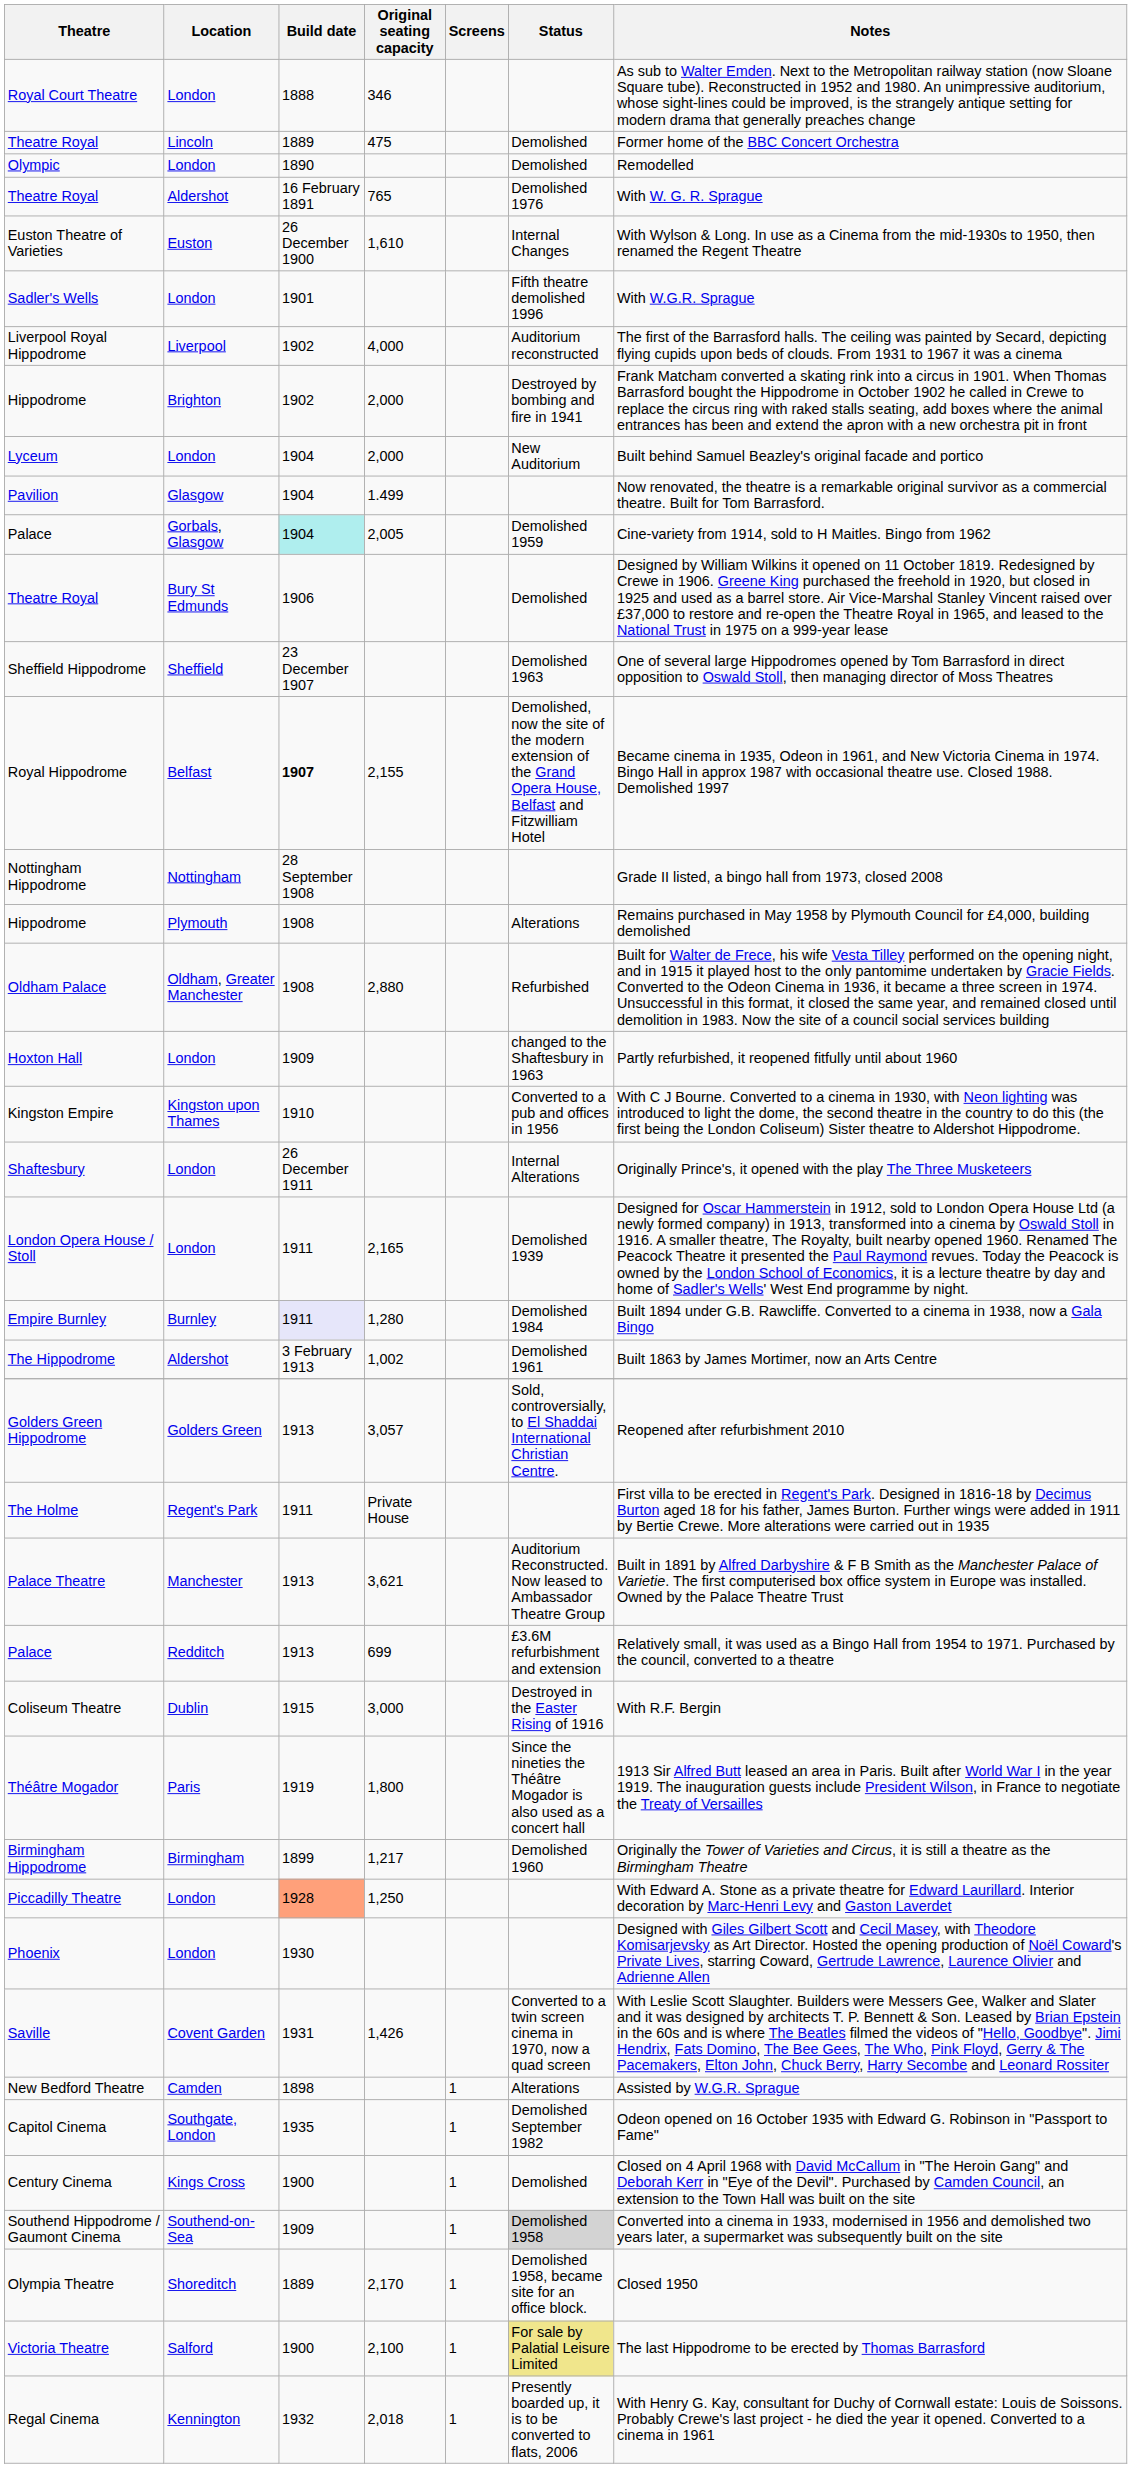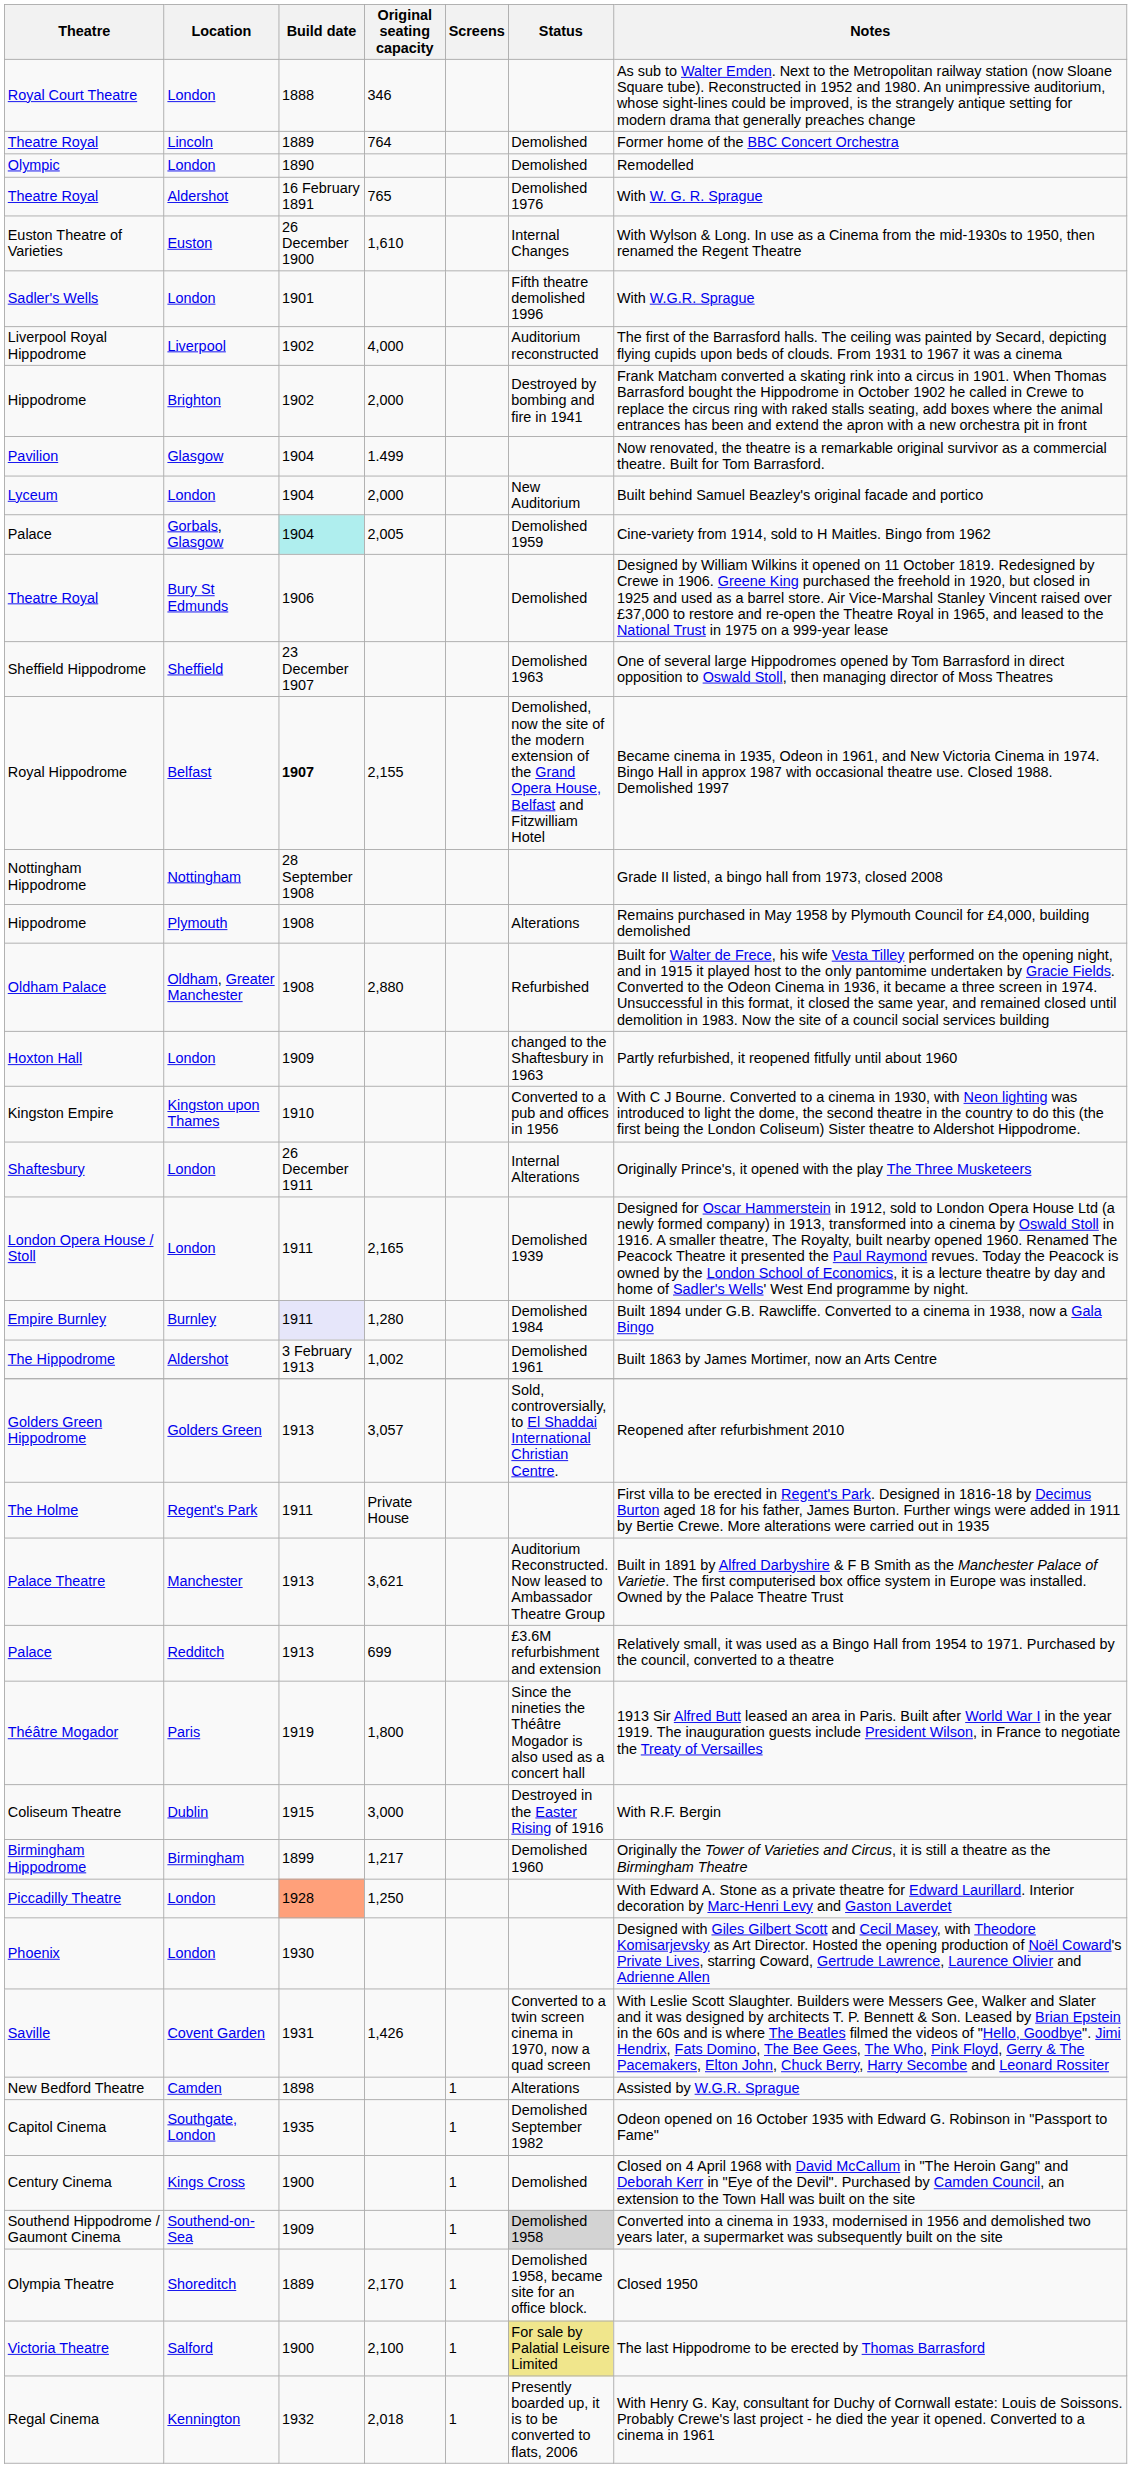 <table class="wikitable">
 <tr>
 <th width="170" align=center>Theatre</th>
 <th width="120" align=center>Location</th>
 <th align=center>Build date</th>
 <th align=center>Original seating capacity</th>
 <th align=center>Screens</th>
 <th width="110" align=center>Status</th>
 <th align=center>Notes</th>
 </tr>
 <tr>
 <td><a href='#'>Royal Court Theatre</a></td>
 <td><a href='#'>London</a></td>
 <td>1888</td>
 <td>346</td>
 <td></td>
 <td></td>
 <td>As sub to <a href='#'>Walter Emden</a>. Next to the Metropolitan railway station (now Sloane Square tube). Reconstructed in 1952 and 1980. An unimpressive auditorium, whose sight-lines could be improved, is the strangely antique setting for modern drama that generally preaches change</td>
 </tr>
 <tr>
 <td><a href='#'>Theatre Royal</a></td>
 <td><a href='#'>Lincoln</a></td>
 <td>1889</td>
-<td>475</td>
+<td>764</td>
 <td></td>
 <td>Demolished</td>
 <td>Former home of the <a href='#'>BBC Concert Orchestra</a></td>
 </tr>
 <tr>
 <td><a href='#'>Olympic</a></td>
 <td><a href='#'>London</a></td>
 <td>1890</td>
 <td></td>
 <td></td>
 <td>Demolished</td>
 <td>Remodelled</td>
 </tr>
 <tr>
 <td><a href='#'>Theatre Royal</a></td>
 <td><a href='#'>Aldershot</a></td>
 <td>16 February 1891</td>
 <td>765</td>
 <td></td>
 <td>Demolished 1976</td>
 <td>With <a href='#'>W. G. R. Sprague</a></td>
 </tr>
 <tr>
 <td>Euston Theatre of Varieties</td>
 <td><a href='#'>Euston</a></td>
 <td>26 December 1900</td>
 <td>1,610</td>
 <td></td>
 <td>Internal Changes</td>
 <td>With Wylson & Long. In use as a Cinema from the mid-1930s to 1950, then renamed the Regent Theatre</td>
 </tr>
 <tr>
 <td><a href='#'>Sadler's Wells</a></td>
 <td><a href='#'>London</a></td>
 <td>1901</td>
 <td></td>
 <td></td>
 <td>Fifth theatre demolished 1996</td>
 <td>With <a href='#'>W.G.R. Sprague</a></td>
 </tr>
 <tr>
 <td>Liverpool Royal Hippodrome</td>
 <td><a href='#'>Liverpool</a></td>
 <td>1902</td>
 <td>4,000</td>
 <td></td>
 <td>Auditorium reconstructed</td>
 <td>The first of the Barrasford halls. The ceiling was painted by Secard, depicting flying cupids upon beds of clouds. From 1931 to 1967 it was a cinema</td>
 </tr>
 <tr>
 <td>Hippodrome</td>
 <td><a href='#'>Brighton</a></td>
 <td>1902</td>
 <td>2,000</td>
 <td></td>
 <td>Destroyed by bombing and fire in 1941</td>
 <td>Frank Matcham converted a skating rink into a circus in 1901. When Thomas Barrasford bought the Hippodrome in October 1902 he called in Crewe to replace the circus ring with raked stalls seating, add boxes where the animal entrances has been and extend the apron with a new orchestra pit in front</td>
 </tr>
 <tr>
+<td><a href='#'>Pavilion</a></td>
+<td><a href='#'>Glasgow</a></td>
+<td>1904</td>
+<td>1.499</td>
+<td></td>
+<td></td>
+<td>Now renovated, the theatre is a remarkable original survivor as a commercial theatre. Built for Tom Barrasford.</td>
+</tr>
+<tr>
 <td><a href='#'>Lyceum</a></td>
 <td><a href='#'>London</a></td>
 <td>1904</td>
 <td>2,000</td>
 <td></td>
 <td>New Auditorium</td>
 <td>Built behind Samuel Beazley's original facade and portico</td>
-</tr>
-<tr>
-<td><a href='#'>Pavilion</a></td>
-<td><a href='#'>Glasgow</a></td>
-<td>1904</td>
-<td>1.499</td>
-<td></td>
-<td></td>
-<td>Now renovated, the theatre is a remarkable original survivor as a commercial theatre. Built for Tom Barrasford.</td>
 </tr>
 <tr>
 <td>Palace</td>
 <td><a href='#'>Gorbals</a>, <a href='#'>Glasgow</a></td>
 <td style="background: paleturquoise;">1904</td>
 <td>2,005</td>
 <td></td>
 <td>Demolished 1959</td>
 <td>Cine-variety from 1914, sold to H Maitles. Bingo from 1962</td>
 </tr>
 <tr>
 <td><a href='#'>Theatre Royal</a></td>
 <td><a href='#'>Bury St Edmunds</a></td>
 <td>1906</td>
 <td></td>
 <td></td>
 <td>Demolished</td>
 <td>Designed by William Wilkins it opened on 11 October 1819. Redesigned by Crewe in 1906. <a href='#'>Greene King</a> purchased the freehold in 1920, but closed in 1925 and used as a barrel store. Air Vice-Marshal Stanley Vincent raised over £37,000 to restore and re-open the Theatre Royal in 1965, and leased to the <a href='#'>National Trust</a> in 1975 on a 999-year lease</td>
 </tr>
 <tr>
 <td>Sheffield Hippodrome</td>
 <td><a href='#'>Sheffield</a></td>
 <td>23 December 1907</td>
 <td></td>
 <td></td>
 <td>Demolished 1963</td>
 <td>One of several large Hippodromes opened by Tom Barrasford in direct opposition to <a href='#'>Oswald Stoll</a>, then managing director of Moss Theatres</td>
 </tr>
 <tr>
 <td>Royal Hippodrome</td>
 <td><a href='#'>Belfast</a></td>
 <td><strong>1907</strong></td>
 <td>2,155</td>
 <td></td>
 <td>Demolished, now the site of the modern extension of the <a href='#'>Grand Opera House, Belfast</a> and Fitzwilliam Hotel</td>
 <td>Became cinema in 1935, Odeon in 1961, and New Victoria Cinema in 1974. Bingo Hall in approx 1987 with occasional theatre use. Closed 1988. Demolished 1997</td>
 </tr>
 <tr>
 <td>Nottingham Hippodrome</td>
 <td><a href='#'>Nottingham</a></td>
 <td>28 September 1908</td>
 <td></td>
 <td></td>
 <td></td>
 <td>Grade II listed, a bingo hall from 1973, closed 2008</td>
 </tr>
 <tr>
 <td>Hippodrome</td>
 <td><a href='#'>Plymouth</a></td>
 <td>1908</td>
 <td></td>
 <td></td>
 <td>Alterations</td>
 <td>Remains purchased in May 1958 by Plymouth Council for £4,000, building demolished</td>
 </tr>
 <tr>
 <td><a href='#'>Oldham Palace</a></td>
 <td><a href='#'>Oldham</a>, <a href='#'>Greater Manchester</a></td>
 <td>1908</td>
 <td>2,880</td>
 <td></td>
 <td>Refurbished</td>
 <td>Built for <a href='#'>Walter de Frece</a>, his wife <a href='#'>Vesta Tilley</a> performed on the opening night, and in 1915 it played host to the only pantomime undertaken by <a href='#'>Gracie Fields</a>. Converted to the Odeon Cinema in 1936, it became a three screen in 1974. Unsuccessful in this format, it closed the same year, and remained closed until demolition in 1983. Now the site of a council social services building</td>
 </tr>
 <tr>
 <td><a href='#'>Hoxton Hall</a></td>
 <td><a href='#'>London</a></td>
 <td>1909</td>
 <td></td>
 <td></td>
 <td>changed to the Shaftesbury in 1963</td>
 <td>Partly refurbished, it reopened fitfully until about 1960</td>
 </tr>
 <tr>
 <td>Kingston Empire</td>
 <td><a href='#'>Kingston upon Thames</a></td>
 <td>1910</td>
 <td></td>
 <td></td>
 <td>Converted to a pub and offices in 1956</td>
 <td>With C J Bourne. Converted to a cinema in 1930, with <a href='#'>Neon lighting</a> was introduced to light the dome, the second theatre in the country to do this (the first being the London Coliseum) Sister theatre to Aldershot Hippodrome.</td>
 </tr>
 <tr>
 <td><a href='#'>Shaftesbury</a></td>
 <td><a href='#'>London</a></td>
 <td>26 December 1911</td>
 <td></td>
 <td></td>
 <td>Internal Alterations</td>
 <td>Originally Prince's, it opened with the play <a href='#'>The Three Musketeers</a></td>
 </tr>
 <tr>
 <td><a href='#'>London Opera House / Stoll</a></td>
 <td><a href='#'>London</a></td>
 <td>1911</td>
 <td>2,165</td>
 <td></td>
 <td>Demolished 1939</td>
 <td>Designed for <a href='#'>Oscar Hammerstein</a> in 1912, sold to London Opera House Ltd (a newly formed company) in 1913, transformed into a cinema by <a href='#'>Oswald Stoll</a> in 1916. A smaller theatre, The Royalty, built nearby opened 1960. Renamed The Peacock Theatre it presented the <a href='#'>Paul Raymond</a> revues. Today the Peacock is owned by the <a href='#'>London School of Economics</a>, it is a lecture theatre by day and home of <a href='#'>Sadler's Wells</a>' West End programme by night.</td>
 </tr>
 <tr>
 <td><a href='#'>Empire Burnley</a></td>
 <td><a href='#'>Burnley</a></td>
 <td style="background: lavender;">1911</td>
 <td>1,280</td>
 <td></td>
 <td>Demolished 1984</td>
 <td>Built 1894 under G.B. Rawcliffe. Converted to a cinema in 1938, now a <a href='#'>Gala Bingo</a></td>
 </tr>
 <tr>
 <td><a href='#'>The Hippodrome</a></td>
 <td><a href='#'>Aldershot</a></td>
 <td>3 February 1913</td>
 <td>1,002</td>
 <td></td>
 <td>Demolished 1961</td>
 <td>Built 1863 by James Mortimer, now an Arts Centre</td>
 </tr>
 <tr>
 </tr>
 <tr>
 <td><a href='#'>Golders Green Hippodrome</a></td>
 <td><a href='#'>Golders Green</a></td>
 <td>1913</td>
 <td>3,057</td>
 <td></td>
 <td>Sold, controversially, to <a href='#'>El Shaddai International Christian Centre</a>.</td>
 <td>Reopened after refurbishment 2010</td>
 </tr>
 <tr>
 <td><a href='#'>The Holme</a></td>
 <td><a href='#'>Regent's Park</a></td>
 <td>1911</td>
 <td>Private House</td>
 <td></td>
 <td></td>
 <td>First villa to be erected in <a href='#'>Regent's Park</a>. Designed in 1816-18 by <a href='#'>Decimus Burton</a> aged 18 for his father, James Burton. Further wings were added in 1911 by Bertie Crewe. More alterations were carried out in 1935</td>
 </tr>
 <tr>
 <td><a href='#'>Palace Theatre</a></td>
 <td><a href='#'>Manchester</a></td>
 <td>1913</td>
 <td>3,621</td>
 <td></td>
 <td>Auditorium Reconstructed. Now leased to Ambassador Theatre Group</td>
 <td>Built in 1891 by <a href='#'>Alfred Darbyshire</a> & F B Smith as the <em>Manchester Palace of Varietie</em>. The first computerised box office system in Europe was installed. Owned by the Palace Theatre Trust</td>
 </tr>
 <tr>
 <td><a href='#'>Palace</a></td>
 <td><a href='#'>Redditch</a></td>
 <td>1913</td>
 <td>699</td>
 <td></td>
 <td>£3.6M refurbishment and extension</td>
 <td>Relatively small, it was used as a Bingo Hall from 1954 to 1971. Purchased by the council, converted to a theatre</td>
 </tr>
 <tr>
+<td><a href='#'>Théâtre Mogador</a></td>
+<td><a href='#'>Paris</a></td>
+<td>1919</td>
+<td>1,800</td>
+<td></td>
+<td>Since the nineties the Théâtre Mogador is also used as a concert hall</td>
+<td>1913 Sir <a href='#'>Alfred Butt</a> leased an area in Paris. Built after <a href='#'>World War I</a> in the year 1919. The inauguration guests include <a href='#'>President Wilson</a>, in France to negotiate the <a href='#'>Treaty of Versailles</a></td>
+</tr>
+<tr>
 <td>Coliseum Theatre</td>
 <td><a href='#'>Dublin</a></td>
 <td>1915</td>
 <td>3,000</td>
 <td></td>
 <td>Destroyed in the <a href='#'>Easter Rising</a> of 1916</td>
 <td>With R.F. Bergin</td>
-</tr>
-<tr>
-<td><a href='#'>Théâtre Mogador</a></td>
-<td><a href='#'>Paris</a></td>
-<td>1919</td>
-<td>1,800</td>
-<td></td>
-<td>Since the nineties the Théâtre Mogador is also used as a concert hall</td>
-<td>1913 Sir <a href='#'>Alfred Butt</a> leased an area in Paris. Built after <a href='#'>World War I</a> in the year 1919. The inauguration guests include <a href='#'>President Wilson</a>, in France to negotiate the <a href='#'>Treaty of Versailles</a></td>
 </tr>
 <tr>
 <td><a href='#'>Birmingham Hippodrome</a></td>
 <td><a href='#'>Birmingham</a></td>
 <td>1899</td>
 <td>1,217</td>
 <td></td>
 <td>Demolished 1960</td>
 <td>Originally the <em>Tower of Varieties and Circus</em>, it is still a theatre as the <em>Birmingham Theatre</em></td>
 </tr>
 <tr>
 <td><a href='#'>Piccadilly Theatre</a></td>
 <td><a href='#'>London</a></td>
 <td style="background: lightsalmon;">1928</td>
 <td>1,250</td>
 <td></td>
 <td></td>
 <td>With Edward A. Stone as a private theatre for <a href='#'>Edward Laurillard</a>. Interior decoration by <a href='#'>Marc-Henri Levy</a> and <a href='#'>Gaston Laverdet</a></td>
 </tr>
 <tr>
 <td><a href='#'>Phoenix</a></td>
 <td><a href='#'>London</a></td>
 <td>1930</td>
 <td></td>
 <td></td>
 <td></td>
 <td>Designed with <a href='#'>Giles Gilbert Scott</a> and <a href='#'>Cecil Masey</a>, with <a href='#'>Theodore Komisarjevsky</a> as Art Director. Hosted the opening production of <a href='#'>Noël Coward</a>'s <a href='#'>Private Lives</a>, starring Coward, <a href='#'>Gertrude Lawrence</a>, <a href='#'>Laurence Olivier</a> and <a href='#'>Adrienne Allen</a></td>
 </tr>
 <tr>
 <td><a href='#'>Saville</a></td>
 <td><a href='#'>Covent Garden</a></td>
 <td>1931</td>
 <td>1,426</td>
 <td></td>
 <td>Converted to a twin screen cinema in 1970, now a quad screen</td>
 <td>With Leslie Scott Slaughter. Builders were Messers Gee, Walker and Slater and it was designed by architects T. P. Bennett & Son. Leased by <a href='#'>Brian Epstein</a> in the 60s and is where <a href='#'>The Beatles</a> filmed the videos of "<a href='#'>Hello, Goodbye</a>". <a href='#'>Jimi Hendrix</a>, <a href='#'>Fats Domino</a>, <a href='#'>The Bee Gees</a>, <a href='#'>The Who</a>, <a href='#'>Pink Floyd</a>, <a href='#'>Gerry & The Pacemakers</a>, <a href='#'>Elton John</a>, <a href='#'>Chuck Berry</a>, <a href='#'>Harry Secombe</a> and <a href='#'>Leonard Rossiter</a></td>
 </tr>
 <tr>
 <td>New Bedford Theatre</td>
 <td><a href='#'>Camden</a></td>
 <td>1898</td>
 <td></td>
 <td>1</td>
 <td>Alterations</td>
 <td>Assisted by <a href='#'>W.G.R. Sprague</a></td>
 </tr>
 <tr>
 <td>Capitol Cinema</td>
 <td><a href='#'>Southgate, London</a></td>
 <td>1935</td>
 <td></td>
 <td>1</td>
 <td>Demolished September 1982</td>
 <td>Odeon opened on 16 October 1935 with Edward G. Robinson in "Passport to Fame"</td>
 </tr>
 <tr>
 <td>Century Cinema</td>
 <td><a href='#'>Kings Cross</a></td>
 <td>1900</td>
 <td></td>
 <td>1</td>
 <td>Demolished</td>
 <td>Closed on 4 April 1968 with <a href='#'>David McCallum</a> in "The Heroin Gang" and <a href='#'>Deborah Kerr</a> in "Eye of the Devil". Purchased by <a href='#'>Camden Council</a>, an extension to the Town Hall was built on the site</td>
 </tr>
 <tr>
 <td>Southend Hippodrome / Gaumont Cinema</td>
 <td><a href='#'>Southend-on-Sea</a></td>
 <td>1909</td>
 <td></td>
 <td>1</td>
 <td style="background: lightgrey;">Demolished 1958</td>
 <td>Converted into a cinema in 1933, modernised in 1956 and demolished two years later, a supermarket was subsequently built on the site</td>
 </tr>
 <tr>
 <td>Olympia Theatre</td>
 <td><a href='#'>Shoreditch</a></td>
 <td>1889</td>
 <td>2,170</td>
 <td>1</td>
 <td>Demolished 1958, became site for an office block.</td>
 <td>Closed 1950</td>
 </tr>
 <tr>
 <td><a href='#'>Victoria Theatre</a></td>
 <td><a href='#'>Salford</a></td>
 <td>1900</td>
 <td>2,100</td>
 <td>1</td>
 <td style="background: khaki;">For sale by Palatial Leisure Limited</td>
 <td>The last Hippodrome to be erected by <a href='#'>Thomas Barrasford</a></td>
 </tr>
 <tr>
 <td>Regal Cinema</td>
 <td><a href='#'>Kennington</a></td>
 <td>1932</td>
 <td>2,018</td>
 <td>1</td>
 <td>Presently boarded up, it is to be converted to flats, 2006</td>
 <td>With Henry G. Kay, consultant for Duchy of Cornwall estate: Louis de Soissons. Probably Crewe's last project - he died the year it opened. Converted to a cinema in 1961</td>
 </tr>
 </table>
